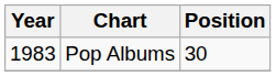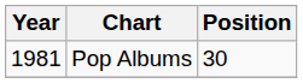 <table class="wikitable">
 <tr>
 <th align="left">Year</th>
 <th align="left">Chart</th>
 <th align="left">Position</th>
 </tr>
 <tr>
-<td align="left">1983</td>
+<td align="left">1981</td>
 <td align="left">Pop Albums</td>
 <td align="left">30</td>
 </tr>
 <tr>
 </tr>
 </table>
